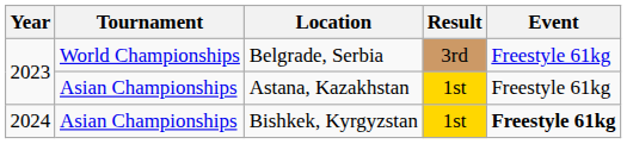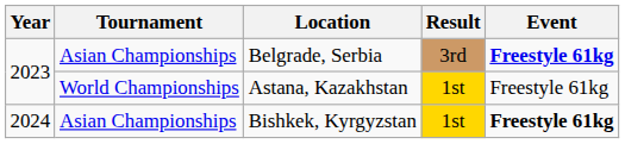 <table class="wikitable" style="font-size:95%;">
 <tr>
 <th>Year</th>
 <th>Tournament</th>
 <th>Location</th>
 <th>Result</th>
 <th>Event</th>
 </tr>
 <tr>
 <td rowspan="2">2023</td>
-<td><a href='#'>World Championships</a></td>
+<td><a href='#'>Asian Championships</a></td>
 <td>Belgrade, Serbia</td>
 <td align="center" bgcolor="cc9966">3rd</td>
-<td><a href='#'>Freestyle 61kg</a></td>
+<td><strong><a href='#'>Freestyle 61kg</a></strong></td>
 </tr>
 <tr>
-<td><a href='#'>Asian Championships</a></td>
+<td><a href='#'>World Championships</a></td>
 <td>Astana, Kazakhstan</td>
 <td align="center" bgcolor="gold">1st</td>
 <td>Freestyle 61kg</td>
 </tr>
 <tr>
 <td rowspan="2">2024</td>
 <td><a href='#'>Asian Championships</a></td>
 <td>Bishkek, Kyrgyzstan</td>
 <td align="center" bgcolor="gold">1st</td>
 <td><strong>Freestyle 61kg</strong></td>
 </tr>
 </table>
